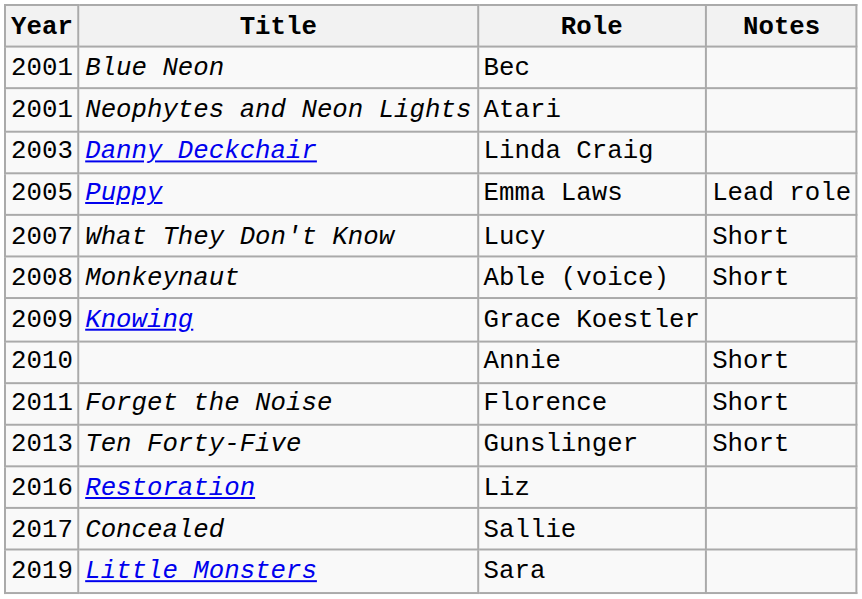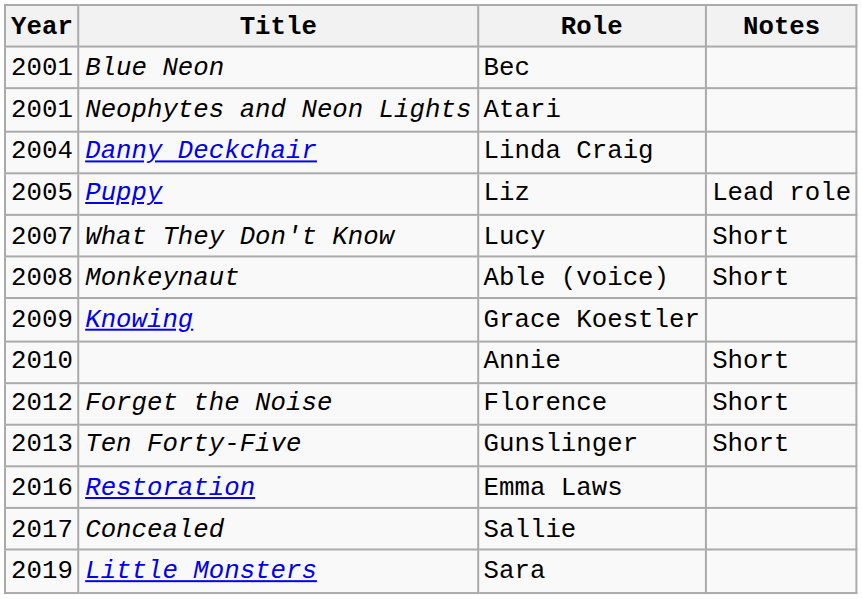 <table class="wikitable sortable">
 <tr>
 <th>Year</th>
 <th>Title</th>
 <th>Role</th>
 <th class="unsortable">Notes</th>
 </tr>
 <tr>
 <td>2001</td>
 <td><em>Blue Neon</em></td>
 <td>Bec</td>
 <td></td>
 </tr>
 <tr>
 <td>2001</td>
 <td><em>Neophytes and Neon Lights</em></td>
 <td>Atari</td>
 <td></td>
 </tr>
 <tr>
-<td>2003</td>
+<td>2004</td>
 <td><em><a href='#'>Danny Deckchair</a></em></td>
 <td>Linda Craig</td>
 <td></td>
 </tr>
 <tr>
 <td>2005</td>
 <td><em><a href='#'>Puppy</a></em></td>
-<td>Emma Laws</td>
+<td>Liz</td>
 <td>Lead role</td>
 </tr>
 <tr>
 <td>2007</td>
 <td><em>What They Don't Know</em></td>
 <td>Lucy</td>
 <td>Short</td>
 </tr>
 <tr>
 <td>2008</td>
 <td><em>Monkeynaut</em></td>
 <td>Able (voice)</td>
 <td>Short</td>
 </tr>
 <tr>
 <td>2009</td>
 <td><em><a href='#'>Knowing</a></em></td>
 <td>Grace Koestler</td>
 <td></td>
 </tr>
 <tr>
 <td>2010</td>
 <td><em></em></td>
 <td>Annie</td>
 <td>Short</td>
 </tr>
 <tr>
-<td>2011</td>
+<td>2012</td>
 <td><em>Forget the Noise</em></td>
 <td>Florence</td>
 <td>Short</td>
 </tr>
 <tr>
 <td>2013</td>
 <td><em>Ten Forty-Five</em></td>
 <td>Gunslinger</td>
 <td>Short</td>
 </tr>
 <tr>
 <td>2016</td>
 <td><em><a href='#'>Restoration</a></em></td>
-<td>Liz</td>
+<td>Emma Laws</td>
 <td></td>
 </tr>
 <tr>
 <td>2017</td>
 <td><em>Concealed</em></td>
 <td>Sallie</td>
 <td></td>
 </tr>
 <tr>
 <td>2019</td>
 <td><em><a href='#'>Little Monsters</a></em></td>
 <td>Sara</td>
 <td></td>
 </tr>
 </table>
